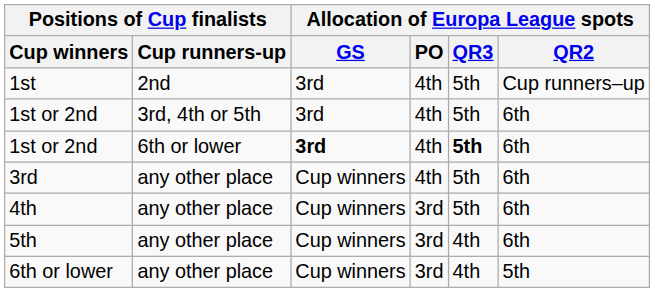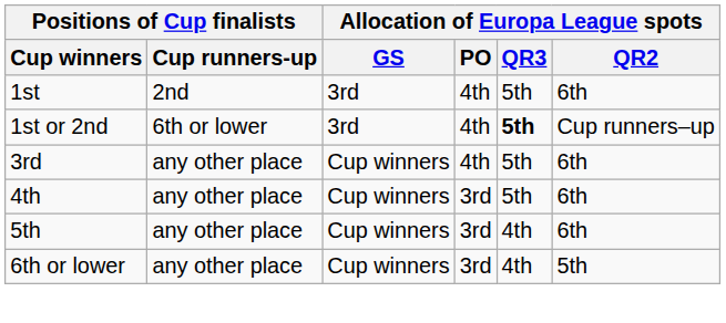 <table class="wikitable">
 <tr>
 <th colspan="2">Positions of <a href='#'>Cup</a> finalists</th>
 <th colspan="4">Allocation of <a href='#'>Europa League</a> spots</th>
 </tr>
 <tr>
 <th>Cup winners</th>
 <th>Cup runners-up</th>
 <th><a href='#'>GS</a></th>
 <th>PO</th>
 <th><a href='#'>QR3</a></th>
 <th><a href='#'>QR2</a></th>
 </tr>
 <tr>
 <td>1st</td>
 <td>2nd</td>
 <td>3rd</td>
 <td>4th</td>
 <td>5th</td>
-<td>Cup runners–up</td>
-</tr>
-<tr>
-<td>1st or 2nd</td>
-<td>3rd, 4th or 5th</td>
-<td>3rd</td>
-<td>4th</td>
-<td>5th</td>
 <td>6th</td>
 </tr>
 <tr>
 <td>1st or 2nd</td>
 <td>6th or lower</td>
-<td><strong>3rd</strong></td>
+<td>3rd</td>
 <td>4th</td>
 <td><strong>5th</strong></td>
-<td>6th</td>
+<td>Cup runners–up</td>
 </tr>
 <tr>
 <td>3rd</td>
 <td>any other place</td>
 <td>Cup winners</td>
 <td>4th</td>
 <td>5th</td>
 <td>6th</td>
 </tr>
 <tr>
 <td>4th</td>
 <td>any other place</td>
 <td>Cup winners</td>
 <td>3rd</td>
 <td>5th</td>
 <td>6th</td>
 </tr>
 <tr>
 <td>5th</td>
 <td>any other place</td>
 <td>Cup winners</td>
 <td>3rd</td>
 <td>4th</td>
 <td>6th</td>
 </tr>
 <tr>
 <td>6th or lower</td>
 <td>any other place</td>
 <td>Cup winners</td>
 <td>3rd</td>
 <td>4th</td>
 <td>5th</td>
 </tr>
 </table>
